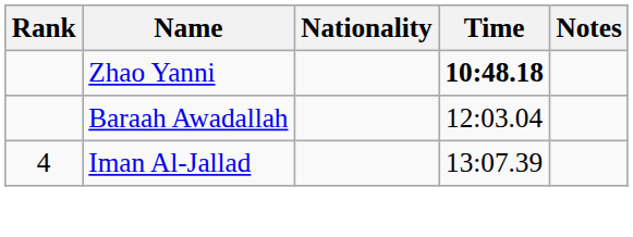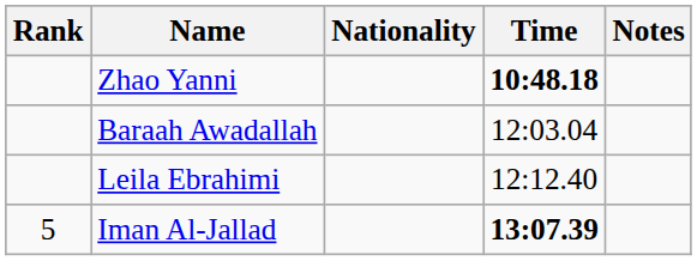 <table class="wikitable sortable" style="text-align:center;font-size:95%">
 <tr>
 <th>Rank</th>
 <th>Name</th>
 <th>Nationality</th>
 <th>Time</th>
 <th>Notes</th>
 </tr>
 <tr>
 <td></td>
 <td align=left><a href='#'>Zhao Yanni</a></td>
 <td align=left></td>
 <td><strong>10:48.18</strong></td>
 <td></td>
 </tr>
 <tr>
 <td></td>
 <td align=left><a href='#'>Baraah Awadallah</a></td>
 <td align=left></td>
 <td>12:03.04</td>
 <td></td>
 </tr>
 <tr>
-<td>4</td>
+<td></td>
+<td align=left><a href='#'>Leila Ebrahimi</a></td>
+<td align=left></td>
+<td>12:12.40</td>
+<td></td>
+</tr>
+<tr>
+<td>5</td>
 <td align=left><a href='#'>Iman Al-Jallad</a></td>
 <td align=left></td>
-<td>13:07.39</td>
+<td><strong>13:07.39</strong></td>
 <td></td>
 </tr>
 </table>
